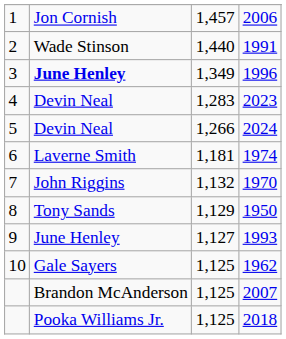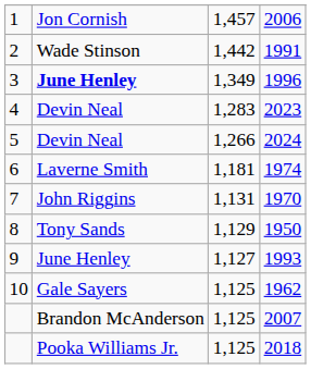 <table class="wikitable">
 <tr>
 </tr>
 <tr>
 <td>1</td>
 <td><a href='#'>Jon Cornish</a></td>
 <td>1,457</td>
 <td><a href='#'>2006</a></td>
 </tr>
 <tr>
 <td>2</td>
 <td>Wade Stinson</td>
-<td>1,440</td>
+<td>1,442</td>
 <td><a href='#'>1991</a></td>
 </tr>
 <tr>
 <td>3</td>
 <td><strong><a href='#'>June Henley</a></strong></td>
 <td>1,349</td>
 <td><a href='#'>1996</a></td>
 </tr>
 <tr>
 <td>4</td>
 <td><a href='#'>Devin Neal</a></td>
 <td>1,283</td>
 <td><a href='#'>2023</a></td>
 </tr>
 <tr>
 <td>5</td>
 <td><a href='#'>Devin Neal</a></td>
 <td>1,266</td>
 <td><a href='#'>2024</a></td>
 </tr>
 <tr>
 <td>6</td>
 <td><a href='#'>Laverne Smith</a></td>
 <td>1,181</td>
 <td><a href='#'>1974</a></td>
 </tr>
 <tr>
 <td>7</td>
 <td><a href='#'>John Riggins</a></td>
-<td>1,132</td>
+<td>1,131</td>
 <td><a href='#'>1970</a></td>
 </tr>
 <tr>
 <td>8</td>
 <td><a href='#'>Tony Sands</a></td>
 <td>1,129</td>
 <td><a href='#'>1950</a></td>
 </tr>
 <tr>
 <td>9</td>
 <td><a href='#'>June Henley</a></td>
 <td>1,127</td>
 <td><a href='#'>1993</a></td>
 </tr>
 <tr>
 <td>10</td>
 <td><a href='#'>Gale Sayers</a></td>
 <td>1,125</td>
 <td><a href='#'>1962</a></td>
 </tr>
 <tr>
 <td></td>
 <td>Brandon McAnderson</td>
 <td>1,125</td>
 <td><a href='#'>2007</a></td>
 </tr>
 <tr>
 <td></td>
 <td><a href='#'>Pooka Williams Jr.</a></td>
 <td>1,125</td>
 <td><a href='#'>2018</a></td>
 </tr>
 </table>
